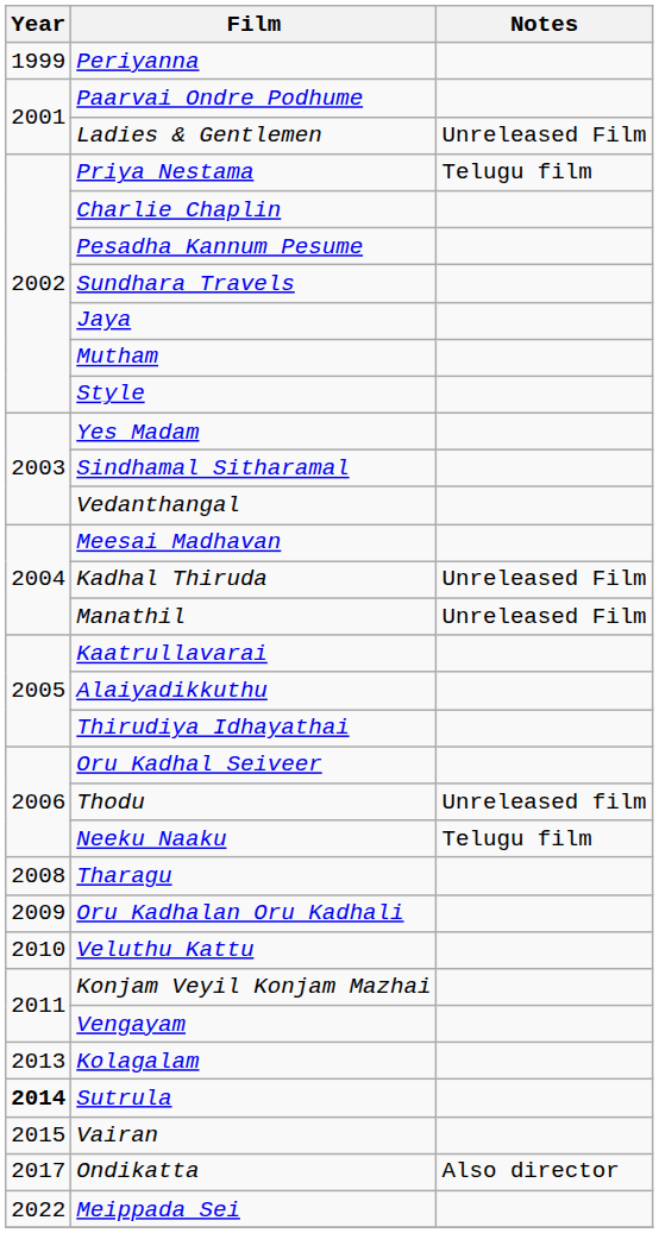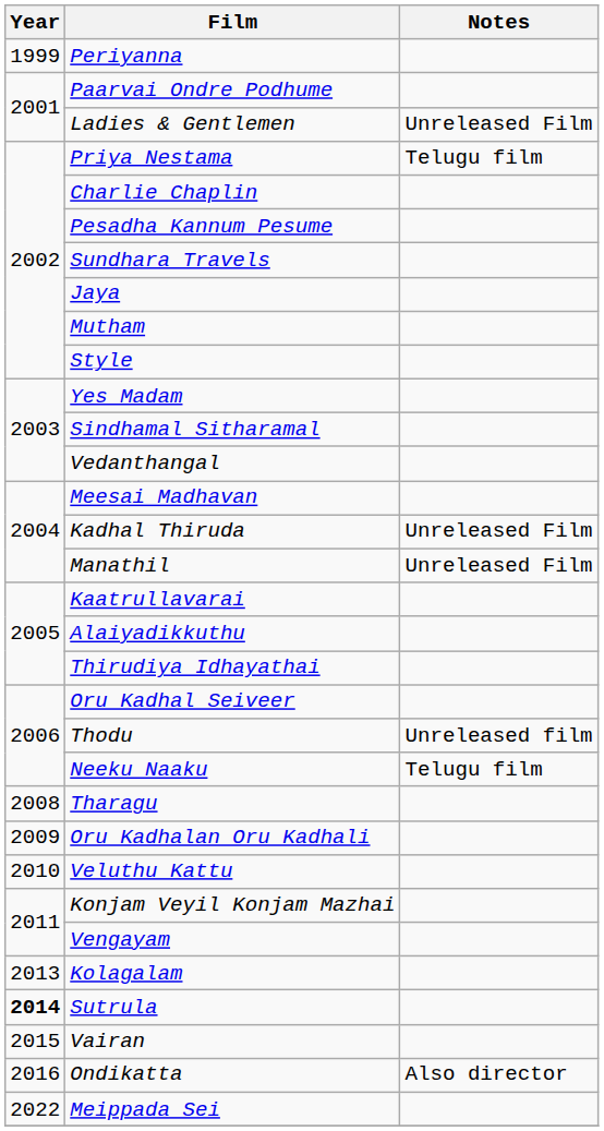 <table class="wikitable sortable">
 <tr>
 <th>Year</th>
 <th>Film</th>
 <th class="unsortable">Notes</th>
 </tr>
 <tr>
 <td>1999</td>
 <td><em><a href='#'>Periyanna</a></em></td>
 <td></td>
 </tr>
 <tr>
 <td rowspan="2">2001</td>
 <td><em><a href='#'>Paarvai Ondre Podhume</a></em></td>
 <td></td>
 </tr>
 <tr>
 <td><em>Ladies & Gentlemen</em></td>
 <td>Unreleased Film</td>
 </tr>
 <tr>
 <td rowspan="7">2002</td>
 <td><em><a href='#'>Priya Nestama</a></em></td>
 <td>Telugu film</td>
 </tr>
 <tr>
 <td><em><a href='#'>Charlie Chaplin</a></em></td>
 <td></td>
 </tr>
 <tr>
 <td><em><a href='#'>Pesadha Kannum Pesume</a></em></td>
 <td></td>
 </tr>
 <tr>
 <td><em><a href='#'>Sundhara Travels</a></em></td>
 <td></td>
 </tr>
 <tr>
 <td><em><a href='#'>Jaya</a></em></td>
 <td></td>
 </tr>
 <tr>
 <td><em><a href='#'>Mutham</a></em></td>
 <td></td>
 </tr>
 <tr>
 <td><em><a href='#'>Style</a></em></td>
 <td></td>
 </tr>
 <tr>
 <td rowspan="3">2003</td>
 <td><em><a href='#'>Yes Madam</a></em></td>
 <td></td>
 </tr>
 <tr>
 <td><em><a href='#'>Sindhamal Sitharamal</a></em></td>
 <td></td>
 </tr>
 <tr>
 <td><em>Vedanthangal</em></td>
 <td></td>
 </tr>
 <tr>
 <td rowspan="3">2004</td>
 <td><em><a href='#'>Meesai Madhavan</a></em></td>
 <td></td>
 </tr>
 <tr>
 <td><em>Kadhal Thiruda</em></td>
 <td>Unreleased Film</td>
 </tr>
 <tr>
 <td><em>Manathil</em></td>
 <td>Unreleased Film</td>
 </tr>
 <tr>
 <td rowspan="3">2005</td>
 <td><em><a href='#'>Kaatrullavarai</a></em></td>
 <td></td>
 </tr>
 <tr>
 <td><em><a href='#'>Alaiyadikkuthu</a></em></td>
 <td></td>
 </tr>
 <tr>
 <td><em><a href='#'>Thirudiya Idhayathai</a></em></td>
 <td></td>
 </tr>
 <tr>
 <td rowspan="3">2006</td>
 <td><em><a href='#'>Oru Kadhal Seiveer</a></em></td>
 <td></td>
 </tr>
 <tr>
 <td><em>Thodu</em></td>
 <td>Unreleased film</td>
 </tr>
 <tr>
 <td><em><a href='#'>Neeku Naaku</a></em></td>
 <td>Telugu film</td>
 </tr>
 <tr>
 <td>2008</td>
 <td><em><a href='#'>Tharagu</a></em></td>
 <td></td>
 </tr>
 <tr>
 <td>2009</td>
 <td><em><a href='#'>Oru Kadhalan Oru Kadhali</a></em></td>
 <td></td>
 </tr>
 <tr>
 <td>2010</td>
 <td><em><a href='#'>Veluthu Kattu</a></em></td>
 <td></td>
 </tr>
 <tr>
 <td rowspan="2">2011</td>
 <td><em>Konjam Veyil Konjam Mazhai</em></td>
 <td></td>
 </tr>
 <tr>
 <td><em><a href='#'>Vengayam</a></em></td>
 <td></td>
 </tr>
 <tr>
 <td>2013</td>
 <td><em><a href='#'>Kolagalam</a></em></td>
 <td></td>
 </tr>
 <tr>
 <td><strong>2014</strong></td>
 <td><em><a href='#'>Sutrula</a></em></td>
 <td></td>
 </tr>
 <tr>
 <td>2015</td>
 <td><em>Vairan</em></td>
 <td></td>
 </tr>
 <tr>
-<td>2017</td>
+<td>2016</td>
 <td><em>Ondikatta</em></td>
 <td>Also director</td>
 </tr>
 <tr>
 <td>2022</td>
 <td><em><a href='#'>Meippada Sei</a></em></td>
 <td></td>
 </tr>
 <tr>
 </tr>
 </table>
